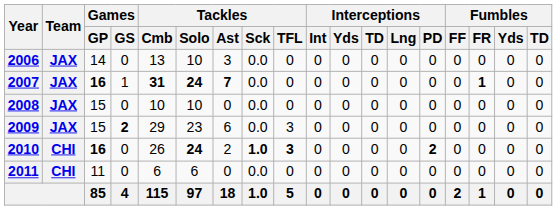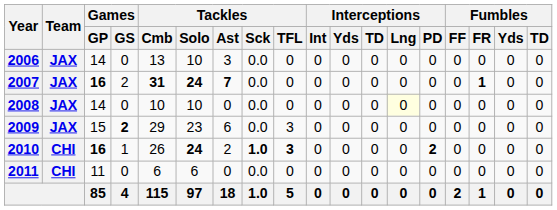 <table class="wikitable" style="text-align:center">
 <tr>
 <th rowspan="2">Year</th>
 <th rowspan="2">Team</th>
 <th colspan="2">Games</th>
 <th colspan="5">Tackles</th>
 <th colspan="5">Interceptions</th>
 <th colspan="4">Fumbles</th>
 </tr>
 <tr>
 <th>GP</th>
 <th>GS</th>
 <th>Cmb</th>
 <th>Solo</th>
 <th>Ast</th>
 <th>Sck</th>
 <th>TFL</th>
 <th>Int</th>
 <th>Yds</th>
 <th>TD</th>
 <th>Lng</th>
 <th>PD</th>
 <th>FF</th>
 <th>FR</th>
 <th>Yds</th>
 <th>TD</th>
 </tr>
 <tr>
 <th><a href='#'>2006</a></th>
 <th><a href='#'>JAX</a></th>
 <td>14</td>
 <td>0</td>
 <td>13</td>
 <td>10</td>
 <td>3</td>
 <td>0.0</td>
 <td>0</td>
 <td>0</td>
 <td>0</td>
 <td>0</td>
 <td>0</td>
 <td>0</td>
 <td>0</td>
 <td>0</td>
 <td>0</td>
 <td>0</td>
 </tr>
 <tr>
 <th><a href='#'>2007</a></th>
 <th><a href='#'>JAX</a></th>
 <td><strong>16</strong></td>
-<td>1</td>
+<td>2</td>
 <td><strong>31</strong></td>
 <td><strong>24</strong></td>
 <td><strong>7</strong></td>
 <td>0.0</td>
 <td>0</td>
 <td>0</td>
 <td>0</td>
 <td>0</td>
 <td>0</td>
 <td>0</td>
 <td>0</td>
 <td><strong>1</strong></td>
 <td>0</td>
 <td>0</td>
 </tr>
 <tr>
 <th><a href='#'>2008</a></th>
 <th><a href='#'>JAX</a></th>
-<td>15</td>
+<td>14</td>
 <td>0</td>
 <td>10</td>
 <td>10</td>
 <td>0</td>
 <td>0.0</td>
 <td>0</td>
 <td>0</td>
 <td>0</td>
 <td>0</td>
-<td>0</td>
+<td style="background: lightyellow;">0</td>
 <td>0</td>
 <td>0</td>
 <td>0</td>
 <td>0</td>
 <td>0</td>
 </tr>
 <tr>
 <th><a href='#'>2009</a></th>
 <th><a href='#'>JAX</a></th>
 <td>15</td>
 <td><strong>2</strong></td>
 <td>29</td>
 <td>23</td>
 <td>6</td>
 <td>0.0</td>
 <td>3</td>
 <td>0</td>
 <td>0</td>
 <td>0</td>
 <td>0</td>
 <td>0</td>
 <td>0</td>
 <td>0</td>
 <td>0</td>
 <td>0</td>
 </tr>
 <tr>
 <th><a href='#'>2010</a></th>
 <th><a href='#'>CHI</a></th>
 <td><strong>16</strong></td>
-<td>0</td>
+<td>1</td>
 <td>26</td>
 <td><strong>24</strong></td>
 <td>2</td>
 <td><strong>1.0</strong></td>
 <td><strong>3</strong></td>
 <td>0</td>
 <td>0</td>
 <td>0</td>
 <td>0</td>
 <td><strong>2</strong></td>
 <td>0</td>
 <td>0</td>
 <td>0</td>
 <td>0</td>
 </tr>
 <tr>
 <th><a href='#'>2011</a></th>
 <th><a href='#'>CHI</a></th>
 <td>11</td>
 <td>0</td>
 <td>6</td>
 <td>6</td>
 <td>0</td>
 <td>0.0</td>
 <td>0</td>
 <td>0</td>
 <td>0</td>
 <td>0</td>
 <td>0</td>
 <td>0</td>
 <td>0</td>
 <td>0</td>
 <td>0</td>
 <td>0</td>
 </tr>
 <tr>
 <th colspan="2"></th>
 <th>85</th>
 <th>4</th>
 <th>115</th>
 <th>97</th>
 <th>18</th>
 <th>1.0</th>
 <th>5</th>
 <th>0</th>
 <th>0</th>
 <th>0</th>
 <th>0</th>
 <th>0</th>
 <th>2</th>
 <th>1</th>
 <th>0</th>
 <th>0</th>
 </tr>
 </table>
